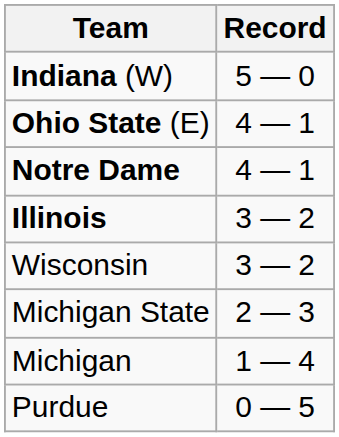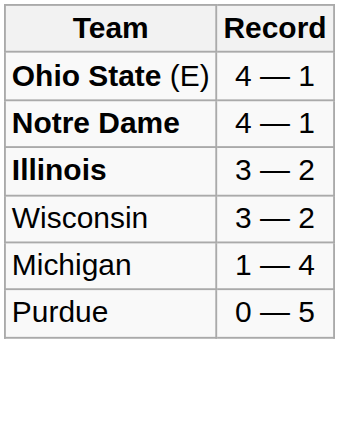 <table class="wikitable" style="text-align:center;">
 <tr>
 <th>Team</th>
 <th>Record</th>
-</tr>
-<tr>
-<td style="text-align:left"><strong>Indiana</strong> (W)</td>
-<td>5 — 0</td>
 </tr>
 <tr>
 <td style="text-align:left"><strong>Ohio State</strong> (E)</td>
 <td>4 — 1</td>
 </tr>
 <tr>
 <td style="text-align:left"><strong>Notre Dame</strong></td>
 <td>4 — 1</td>
 </tr>
 <tr>
 <td style="text-align:left"><strong>Illinois</strong></td>
 <td>3 — 2</td>
 </tr>
 <tr>
 <td style="text-align:left">Wisconsin</td>
 <td>3 — 2</td>
 </tr>
 <tr>
-<td style="text-align:left">Michigan State</td>
-<td>2 — 3</td>
-</tr>
-<tr>
 <td style="text-align:left">Michigan</td>
 <td>1 — 4</td>
 </tr>
 <tr>
 <td style="text-align:left">Purdue</td>
 <td>0 — 5</td>
 </tr>
 </table>
